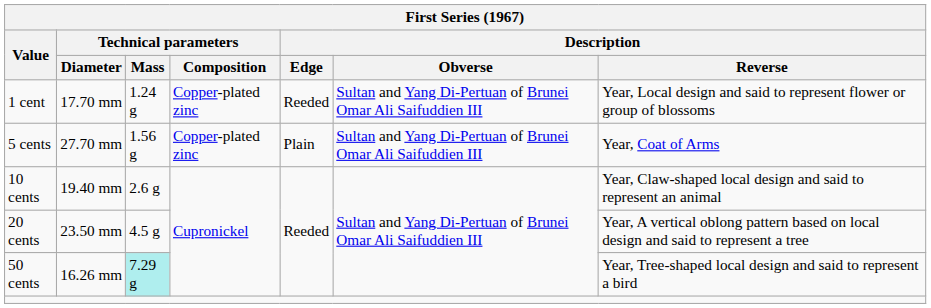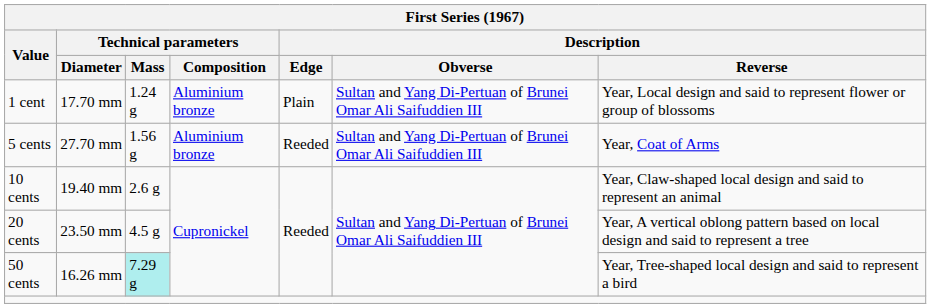 <table class="wikitable" style="font-size: 90%">
 <tr>
 <th colspan="7">First Series (1967) </th>
 </tr>
 <tr>
 <th rowspan="2">Value</th>
 <th colspan="3">Technical parameters</th>
 <th colspan="3">Description</th>
 </tr>
 <tr>
 <th>Diameter</th>
 <th>Mass</th>
 <th>Composition</th>
 <th>Edge</th>
 <th>Obverse</th>
 <th>Reverse</th>
 </tr>
 <tr>
 <td>1 cent</td>
 <td>17.70 mm</td>
 <td>1.24 g</td>
-<td><a href='#'>Copper</a>-plated <a href='#'>zinc</a></td>
-<td>Reeded</td>
+<td><a href='#'>Aluminium bronze</a></td>
+<td>Plain</td>
 <td><a href='#'>Sultan</a> and <a href='#'>Yang Di-Pertuan</a> of <a href='#'>Brunei</a> <a href='#'>Omar Ali Saifuddien III</a></td>
 <td>Year, Local design and said to represent flower or group of blossoms</td>
 </tr>
 <tr>
 <td>5 cents</td>
 <td>27.70 mm</td>
 <td>1.56 g</td>
-<td><a href='#'>Copper</a>-plated <a href='#'>zinc</a></td>
-<td>Plain</td>
+<td><a href='#'>Aluminium bronze</a></td>
+<td>Reeded</td>
 <td><a href='#'>Sultan</a> and <a href='#'>Yang Di-Pertuan</a> of <a href='#'>Brunei</a> <a href='#'>Omar Ali Saifuddien III</a></td>
 <td>Year, <a href='#'>Coat of Arms</a></td>
 </tr>
 <tr>
 <td>10 cents</td>
 <td>19.40 mm</td>
 <td>2.6 g</td>
 <td rowspan="3"><a href='#'>Cupronickel</a></td>
 <td rowspan="3">Reeded</td>
 <td rowspan="3"><a href='#'>Sultan</a> and <a href='#'>Yang Di-Pertuan</a> of <a href='#'>Brunei</a> <a href='#'>Omar Ali Saifuddien III</a></td>
 <td>Year, Claw-shaped local design and said to represent an animal</td>
 </tr>
 <tr>
 <td>20 cents</td>
 <td>23.50 mm</td>
 <td>4.5 g</td>
 <td>Year, A vertical oblong pattern based on local design and said to represent a tree</td>
 </tr>
 <tr>
 <td>50 cents</td>
 <td>16.26 mm</td>
 <td style="background: paleturquoise;">7.29 g</td>
 <td>Year, Tree-shaped local design and said to represent a bird</td>
 </tr>
 <tr>
 <td colspan="7"></td>
 </tr>
 </table>
